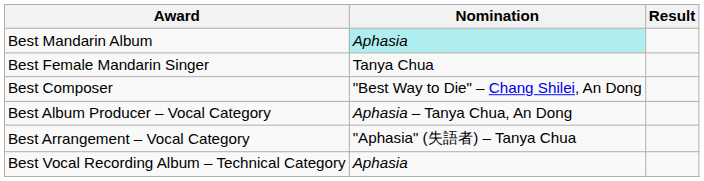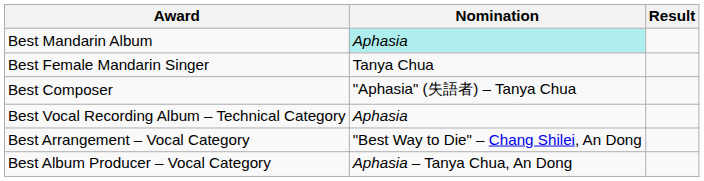 <table class="wikitable">
 <tr>
 <th>Award</th>
 <th>Nomination</th>
 <th>Result</th>
 </tr>
 <tr>
 <td>Best Mandarin Album</td>
 <td style="background: paleturquoise;"><em>Aphasia</em></td>
 <td></td>
 </tr>
 <tr>
 <td>Best Female Mandarin Singer</td>
 <td>Tanya Chua</td>
 <td></td>
 </tr>
 <tr>
 <td>Best Composer</td>
+<td>"Aphasia" (失語者) – Tanya Chua</td>
+<td></td>
+</tr>
+<tr>
+<td>Best Vocal Recording Album – Technical Category</td>
+<td><em>Aphasia</em></td>
+<td></td>
+</tr>
+<tr>
+<td>Best Arrangement – Vocal Category</td>
 <td>"Best Way to Die" – <a href='#'>Chang Shilei</a>, An Dong</td>
 <td></td>
 </tr>
 <tr>
 <td>Best Album Producer – Vocal Category</td>
 <td><em>Aphasia</em> – Tanya Chua, An Dong</td>
 <td></td>
 </tr>
-<tr>
-<td>Best Arrangement – Vocal Category</td>
-<td>"Aphasia" (失語者) – Tanya Chua</td>
-<td></td>
-</tr>
-<tr>
-<td>Best Vocal Recording Album – Technical Category</td>
-<td><em>Aphasia</em></td>
-<td></td>
-</tr>
 </table>
